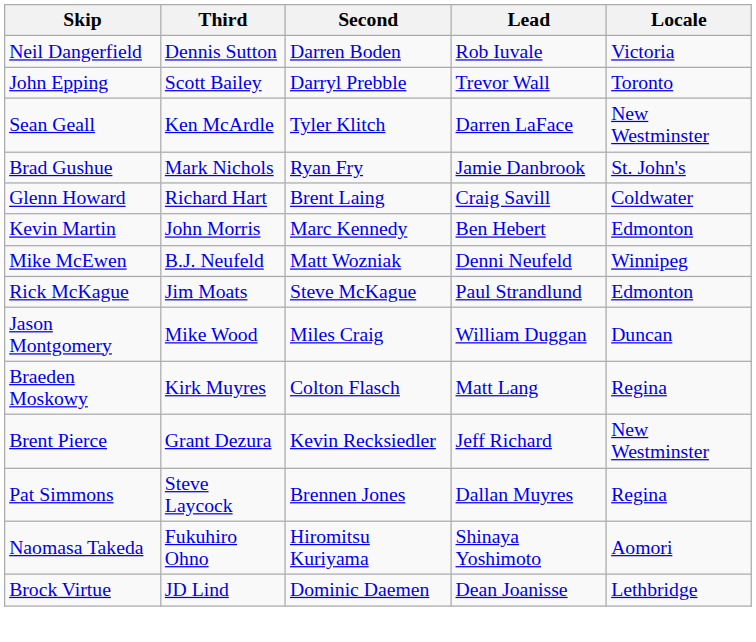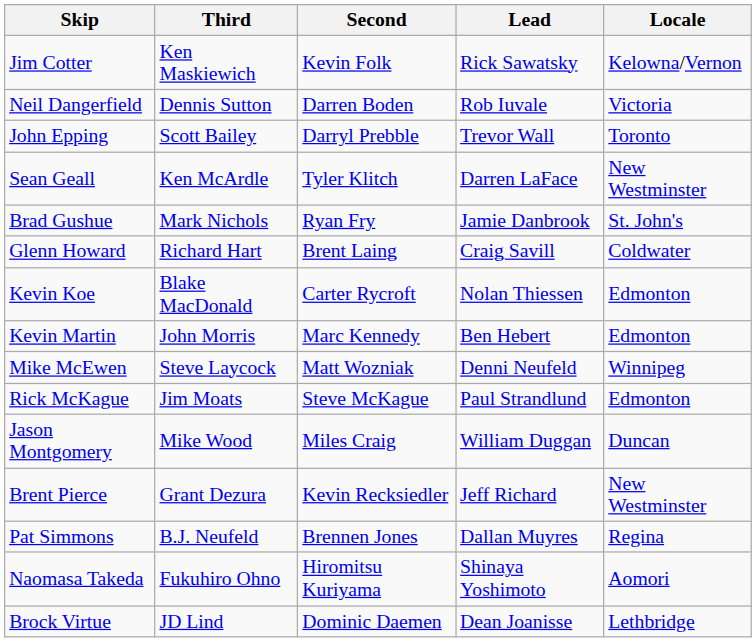 <table class="wikitable">
 <tr>
 <th>Skip</th>
 <th>Third</th>
 <th>Second</th>
 <th>Lead</th>
 <th>Locale</th>
+</tr>
+<tr>
+<td><a href='#'>Jim Cotter</a></td>
+<td><a href='#'>Ken Maskiewich</a></td>
+<td><a href='#'>Kevin Folk</a></td>
+<td><a href='#'>Rick Sawatsky</a></td>
+<td> <a href='#'>Kelowna</a>/<a href='#'>Vernon</a></td>
 </tr>
 <tr>
 <td><a href='#'>Neil Dangerfield</a></td>
 <td><a href='#'>Dennis Sutton</a></td>
 <td><a href='#'>Darren Boden</a></td>
 <td><a href='#'>Rob Iuvale</a></td>
 <td> <a href='#'>Victoria</a></td>
 </tr>
 <tr>
 <td><a href='#'>John Epping</a></td>
 <td><a href='#'>Scott Bailey</a></td>
 <td><a href='#'>Darryl Prebble</a></td>
 <td><a href='#'>Trevor Wall</a></td>
 <td> <a href='#'>Toronto</a></td>
 </tr>
 <tr>
 <td><a href='#'>Sean Geall</a></td>
 <td><a href='#'>Ken McArdle</a></td>
 <td><a href='#'>Tyler Klitch</a></td>
 <td><a href='#'>Darren LaFace</a></td>
 <td> <a href='#'>New Westminster</a></td>
 </tr>
 <tr>
 <td><a href='#'>Brad Gushue</a></td>
 <td><a href='#'>Mark Nichols</a></td>
 <td><a href='#'>Ryan Fry</a></td>
 <td><a href='#'>Jamie Danbrook</a></td>
 <td> <a href='#'>St. John's</a></td>
 </tr>
 <tr>
 <td><a href='#'>Glenn Howard</a></td>
 <td><a href='#'>Richard Hart</a></td>
 <td><a href='#'>Brent Laing</a></td>
 <td><a href='#'>Craig Savill</a></td>
 <td> <a href='#'>Coldwater</a></td>
 </tr>
 <tr>
+<td><a href='#'>Kevin Koe</a></td>
+<td><a href='#'>Blake MacDonald</a></td>
+<td><a href='#'>Carter Rycroft</a></td>
+<td><a href='#'>Nolan Thiessen</a></td>
+<td> <a href='#'>Edmonton</a></td>
+</tr>
+<tr>
 <td><a href='#'>Kevin Martin</a></td>
 <td><a href='#'>John Morris</a></td>
 <td><a href='#'>Marc Kennedy</a></td>
 <td><a href='#'>Ben Hebert</a></td>
 <td> <a href='#'>Edmonton</a></td>
 </tr>
 <tr>
 <td><a href='#'>Mike McEwen</a></td>
-<td><a href='#'>B.J. Neufeld</a></td>
+<td><a href='#'>Steve Laycock</a></td>
 <td><a href='#'>Matt Wozniak</a></td>
 <td><a href='#'>Denni Neufeld</a></td>
 <td> <a href='#'>Winnipeg</a></td>
 </tr>
 <tr>
 <td><a href='#'>Rick McKague</a></td>
 <td><a href='#'>Jim Moats</a></td>
 <td><a href='#'>Steve McKague</a></td>
 <td><a href='#'>Paul Strandlund</a></td>
 <td> <a href='#'>Edmonton</a></td>
 </tr>
 <tr>
 <td><a href='#'>Jason Montgomery</a></td>
 <td><a href='#'>Mike Wood</a></td>
 <td><a href='#'>Miles Craig</a></td>
 <td><a href='#'>William Duggan</a></td>
 <td> <a href='#'>Duncan</a></td>
 </tr>
 <tr>
-<td><a href='#'>Braeden Moskowy</a></td>
-<td><a href='#'>Kirk Muyres</a></td>
-<td><a href='#'>Colton Flasch</a></td>
-<td><a href='#'>Matt Lang</a></td>
-<td> <a href='#'>Regina</a></td>
-</tr>
-<tr>
 <td><a href='#'>Brent Pierce</a></td>
 <td><a href='#'>Grant Dezura</a></td>
 <td><a href='#'>Kevin Recksiedler</a></td>
 <td><a href='#'>Jeff Richard</a></td>
 <td> <a href='#'>New Westminster</a></td>
 </tr>
 <tr>
 <td><a href='#'>Pat Simmons</a></td>
-<td><a href='#'>Steve Laycock</a></td>
+<td><a href='#'>B.J. Neufeld</a></td>
 <td><a href='#'>Brennen Jones</a></td>
 <td><a href='#'>Dallan Muyres</a></td>
 <td> <a href='#'>Regina</a></td>
 </tr>
 <tr>
 <td><a href='#'>Naomasa Takeda</a></td>
 <td><a href='#'>Fukuhiro Ohno</a></td>
 <td><a href='#'>Hiromitsu Kuriyama</a></td>
 <td><a href='#'>Shinaya Yoshimoto</a></td>
 <td> <a href='#'>Aomori</a></td>
 </tr>
 <tr>
 <td><a href='#'>Brock Virtue</a></td>
 <td><a href='#'>JD Lind</a></td>
 <td><a href='#'>Dominic Daemen</a></td>
 <td><a href='#'>Dean Joanisse</a></td>
 <td> <a href='#'>Lethbridge</a></td>
 </tr>
 </table>
